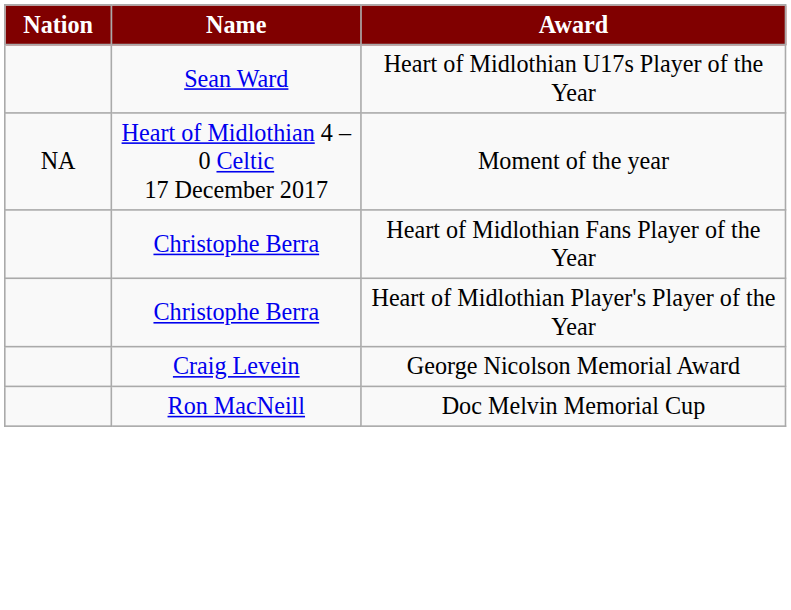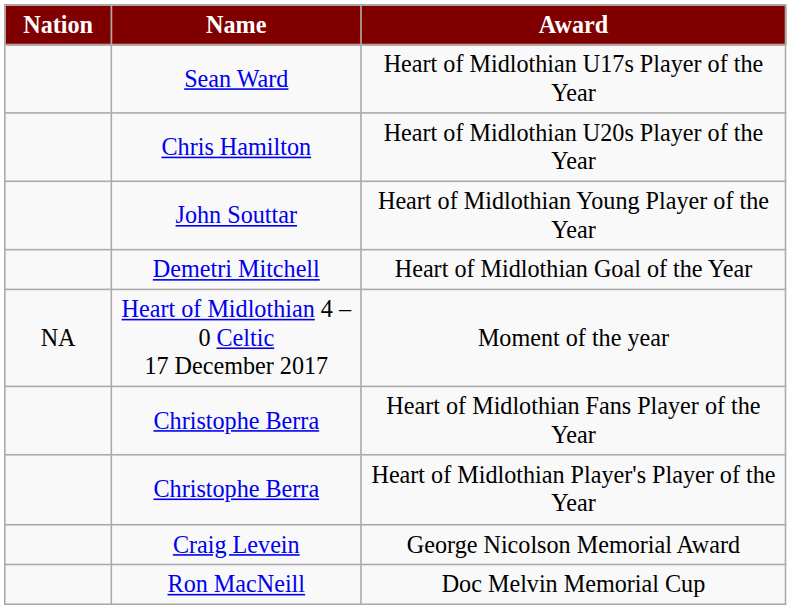 <table class="wikitable" style="font-size: 95%; text-align: center;">
 <tr>
 <th scope="col" style="background:maroon; color:white; width:60px;">Nation</th>
 <th scope="col" style="background:maroon; color:white; width:150px;">Name</th>
 <th scope="col" style="background:maroon; color:white; width:260px;">Award</th>
 </tr>
 <tr>
 <td></td>
 <td><a href='#'>Sean Ward</a></td>
 <td>Heart of Midlothian U17s Player of the Year</td>
+</tr>
+<tr>
+<td></td>
+<td><a href='#'>Chris Hamilton</a></td>
+<td>Heart of Midlothian U20s Player of the Year</td>
+</tr>
+<tr>
+<td></td>
+<td><a href='#'>John Souttar</a></td>
+<td>Heart of Midlothian Young Player of the Year</td>
+</tr>
+<tr>
+<td></td>
+<td><a href='#'>Demetri Mitchell</a></td>
+<td>Heart of Midlothian Goal of the Year</td>
 </tr>
 <tr>
 <td>NA</td>
 <td><a href='#'>Heart of Midlothian</a> 4 – 0 <a href='#'>Celtic</a><br>17 December 2017</td>
 <td>Moment of the year</td>
 </tr>
 <tr>
 <td></td>
 <td><a href='#'>Christophe Berra</a></td>
 <td>Heart of Midlothian Fans Player of the Year</td>
 </tr>
 <tr>
 <td></td>
 <td><a href='#'>Christophe Berra</a></td>
 <td>Heart of Midlothian Player's Player of the Year</td>
 </tr>
 <tr>
 <td></td>
 <td><a href='#'>Craig Levein</a></td>
 <td>George Nicolson Memorial Award</td>
 </tr>
 <tr>
 <td></td>
 <td><a href='#'>Ron MacNeill</a></td>
 <td>Doc Melvin Memorial Cup</td>
 </tr>
 </table>
